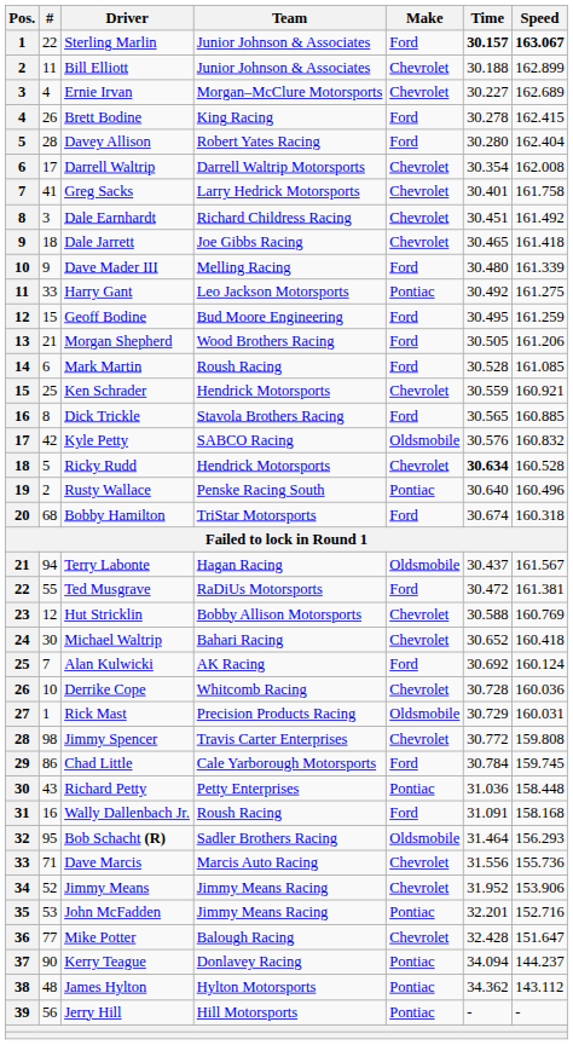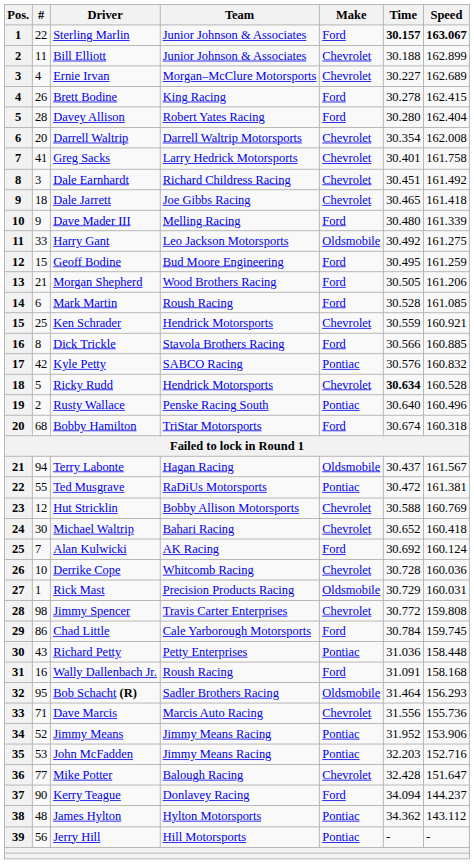 <table class="wikitable" style="font-size:95%">
 <tr>
 <th>Pos.</th>
 <th>#</th>
 <th>Driver</th>
 <th>Team</th>
 <th>Make</th>
 <th>Time</th>
 <th>Speed</th>
 </tr>
 <tr>
 <th>1</th>
 <td>22</td>
 <td><a href='#'>Sterling Marlin</a></td>
 <td><a href='#'>Junior Johnson & Associates</a></td>
 <td><a href='#'>Ford</a></td>
 <td><strong>30.157</strong></td>
 <td><strong>163.067</strong></td>
 </tr>
 <tr>
 <th>2</th>
 <td>11</td>
 <td><a href='#'>Bill Elliott</a></td>
 <td><a href='#'>Junior Johnson & Associates</a></td>
 <td><a href='#'>Chevrolet</a></td>
 <td>30.188</td>
 <td>162.899</td>
 </tr>
 <tr>
 <th>3</th>
 <td>4</td>
 <td><a href='#'>Ernie Irvan</a></td>
 <td><a href='#'>Morgan–McClure Motorsports</a></td>
 <td><a href='#'>Chevrolet</a></td>
 <td>30.227</td>
 <td>162.689</td>
 </tr>
 <tr>
 <th>4</th>
 <td>26</td>
 <td><a href='#'>Brett Bodine</a></td>
 <td><a href='#'>King Racing</a></td>
 <td><a href='#'>Ford</a></td>
 <td>30.278</td>
 <td>162.415</td>
 </tr>
 <tr>
 <th>5</th>
 <td>28</td>
 <td><a href='#'>Davey Allison</a></td>
 <td><a href='#'>Robert Yates Racing</a></td>
 <td><a href='#'>Ford</a></td>
 <td>30.280</td>
 <td>162.404</td>
 </tr>
 <tr>
 <th>6</th>
-<td>17</td>
+<td>20</td>
 <td><a href='#'>Darrell Waltrip</a></td>
 <td><a href='#'>Darrell Waltrip Motorsports</a></td>
 <td><a href='#'>Chevrolet</a></td>
 <td>30.354</td>
 <td>162.008</td>
 </tr>
 <tr>
 <th>7</th>
 <td>41</td>
 <td><a href='#'>Greg Sacks</a></td>
 <td><a href='#'>Larry Hedrick Motorsports</a></td>
 <td><a href='#'>Chevrolet</a></td>
 <td>30.401</td>
 <td>161.758</td>
 </tr>
 <tr>
 <th>8</th>
 <td>3</td>
 <td><a href='#'>Dale Earnhardt</a></td>
 <td><a href='#'>Richard Childress Racing</a></td>
 <td><a href='#'>Chevrolet</a></td>
 <td>30.451</td>
 <td>161.492</td>
 </tr>
 <tr>
 <th>9</th>
 <td>18</td>
 <td><a href='#'>Dale Jarrett</a></td>
 <td><a href='#'>Joe Gibbs Racing</a></td>
 <td><a href='#'>Chevrolet</a></td>
 <td>30.465</td>
 <td>161.418</td>
 </tr>
 <tr>
 <th>10</th>
 <td>9</td>
 <td><a href='#'>Dave Mader III</a></td>
 <td><a href='#'>Melling Racing</a></td>
 <td><a href='#'>Ford</a></td>
 <td>30.480</td>
 <td>161.339</td>
 </tr>
 <tr>
 <th>11</th>
 <td>33</td>
 <td><a href='#'>Harry Gant</a></td>
 <td><a href='#'>Leo Jackson Motorsports</a></td>
-<td><a href='#'>Pontiac</a></td>
+<td><a href='#'>Oldsmobile</a></td>
 <td>30.492</td>
 <td>161.275</td>
 </tr>
 <tr>
 <th>12</th>
 <td>15</td>
 <td><a href='#'>Geoff Bodine</a></td>
 <td><a href='#'>Bud Moore Engineering</a></td>
 <td><a href='#'>Ford</a></td>
 <td>30.495</td>
 <td>161.259</td>
 </tr>
 <tr>
 <th>13</th>
 <td>21</td>
 <td><a href='#'>Morgan Shepherd</a></td>
 <td><a href='#'>Wood Brothers Racing</a></td>
 <td><a href='#'>Ford</a></td>
 <td>30.505</td>
 <td>161.206</td>
 </tr>
 <tr>
 <th>14</th>
 <td>6</td>
 <td><a href='#'>Mark Martin</a></td>
 <td><a href='#'>Roush Racing</a></td>
 <td><a href='#'>Ford</a></td>
 <td>30.528</td>
 <td>161.085</td>
 </tr>
 <tr>
 <th>15</th>
 <td>25</td>
 <td><a href='#'>Ken Schrader</a></td>
 <td><a href='#'>Hendrick Motorsports</a></td>
 <td><a href='#'>Chevrolet</a></td>
 <td>30.559</td>
 <td>160.921</td>
 </tr>
 <tr>
 <th>16</th>
 <td>8</td>
 <td><a href='#'>Dick Trickle</a></td>
 <td><a href='#'>Stavola Brothers Racing</a></td>
 <td><a href='#'>Ford</a></td>
-<td>30.565</td>
+<td>30.566</td>
 <td>160.885</td>
 </tr>
 <tr>
 <th>17</th>
 <td>42</td>
 <td><a href='#'>Kyle Petty</a></td>
 <td><a href='#'>SABCO Racing</a></td>
-<td><a href='#'>Oldsmobile</a></td>
+<td><a href='#'>Pontiac</a></td>
 <td>30.576</td>
 <td>160.832</td>
 </tr>
 <tr>
 <th>18</th>
 <td>5</td>
 <td><a href='#'>Ricky Rudd</a></td>
 <td><a href='#'>Hendrick Motorsports</a></td>
 <td><a href='#'>Chevrolet</a></td>
 <td><strong>30.634</strong></td>
 <td>160.528</td>
 </tr>
 <tr>
 <th>19</th>
 <td>2</td>
 <td><a href='#'>Rusty Wallace</a></td>
 <td><a href='#'>Penske Racing South</a></td>
 <td><a href='#'>Pontiac</a></td>
 <td>30.640</td>
 <td>160.496</td>
 </tr>
 <tr>
 <th>20</th>
 <td>68</td>
 <td><a href='#'>Bobby Hamilton</a></td>
 <td><a href='#'>TriStar Motorsports</a></td>
 <td><a href='#'>Ford</a></td>
 <td>30.674</td>
 <td>160.318</td>
 </tr>
 <tr>
 <th colspan="7">Failed to lock in Round 1</th>
 </tr>
 <tr>
 <th>21</th>
 <td>94</td>
 <td><a href='#'>Terry Labonte</a></td>
 <td><a href='#'>Hagan Racing</a></td>
 <td><a href='#'>Oldsmobile</a></td>
 <td>30.437</td>
 <td>161.567</td>
 </tr>
 <tr>
 <th>22</th>
 <td>55</td>
 <td><a href='#'>Ted Musgrave</a></td>
 <td><a href='#'>RaDiUs Motorsports</a></td>
-<td><a href='#'>Ford</a></td>
+<td><a href='#'>Pontiac</a></td>
 <td>30.472</td>
 <td>161.381</td>
 </tr>
 <tr>
 <th>23</th>
 <td>12</td>
 <td><a href='#'>Hut Stricklin</a></td>
 <td><a href='#'>Bobby Allison Motorsports</a></td>
 <td><a href='#'>Chevrolet</a></td>
 <td>30.588</td>
 <td>160.769</td>
 </tr>
 <tr>
 <th>24</th>
 <td>30</td>
 <td><a href='#'>Michael Waltrip</a></td>
 <td><a href='#'>Bahari Racing</a></td>
 <td><a href='#'>Chevrolet</a></td>
 <td>30.652</td>
 <td>160.418</td>
 </tr>
 <tr>
 <th>25</th>
 <td>7</td>
 <td><a href='#'>Alan Kulwicki</a></td>
 <td><a href='#'>AK Racing</a></td>
 <td><a href='#'>Ford</a></td>
 <td>30.692</td>
 <td>160.124</td>
 </tr>
 <tr>
 <th>26</th>
 <td>10</td>
 <td><a href='#'>Derrike Cope</a></td>
 <td><a href='#'>Whitcomb Racing</a></td>
 <td><a href='#'>Chevrolet</a></td>
 <td>30.728</td>
 <td>160.036</td>
 </tr>
 <tr>
 <th>27</th>
 <td>1</td>
 <td><a href='#'>Rick Mast</a></td>
 <td><a href='#'>Precision Products Racing</a></td>
 <td><a href='#'>Oldsmobile</a></td>
 <td>30.729</td>
 <td>160.031</td>
 </tr>
 <tr>
 <th>28</th>
 <td>98</td>
 <td><a href='#'>Jimmy Spencer</a></td>
 <td><a href='#'>Travis Carter Enterprises</a></td>
 <td><a href='#'>Chevrolet</a></td>
 <td>30.772</td>
 <td>159.808</td>
 </tr>
 <tr>
 <th>29</th>
 <td>86</td>
 <td><a href='#'>Chad Little</a></td>
 <td><a href='#'>Cale Yarborough Motorsports</a></td>
 <td><a href='#'>Ford</a></td>
 <td>30.784</td>
 <td>159.745</td>
 </tr>
 <tr>
 <th>30</th>
 <td>43</td>
 <td><a href='#'>Richard Petty</a></td>
 <td><a href='#'>Petty Enterprises</a></td>
 <td><a href='#'>Pontiac</a></td>
 <td>31.036</td>
 <td>158.448</td>
 </tr>
 <tr>
 <th>31</th>
 <td>16</td>
 <td><a href='#'>Wally Dallenbach Jr.</a></td>
 <td><a href='#'>Roush Racing</a></td>
 <td><a href='#'>Ford</a></td>
 <td>31.091</td>
 <td>158.168</td>
 </tr>
 <tr>
 <th>32</th>
 <td>95</td>
 <td><a href='#'>Bob Schacht</a> <strong>(R)</strong></td>
 <td><a href='#'>Sadler Brothers Racing</a></td>
 <td><a href='#'>Oldsmobile</a></td>
 <td>31.464</td>
 <td>156.293</td>
 </tr>
 <tr>
 <th>33</th>
 <td>71</td>
 <td><a href='#'>Dave Marcis</a></td>
 <td><a href='#'>Marcis Auto Racing</a></td>
 <td><a href='#'>Chevrolet</a></td>
 <td>31.556</td>
 <td>155.736</td>
 </tr>
 <tr>
 <th>34</th>
 <td>52</td>
 <td><a href='#'>Jimmy Means</a></td>
 <td><a href='#'>Jimmy Means Racing</a></td>
-<td><a href='#'>Chevrolet</a></td>
+<td><a href='#'>Pontiac</a></td>
 <td>31.952</td>
 <td>153.906</td>
 </tr>
 <tr>
 <th>35</th>
 <td>53</td>
 <td><a href='#'>John McFadden</a></td>
 <td><a href='#'>Jimmy Means Racing</a></td>
 <td><a href='#'>Pontiac</a></td>
-<td>32.201</td>
+<td>32.203</td>
 <td>152.716</td>
 </tr>
 <tr>
 <th>36</th>
 <td>77</td>
 <td><a href='#'>Mike Potter</a></td>
 <td><a href='#'>Balough Racing</a></td>
 <td><a href='#'>Chevrolet</a></td>
 <td>32.428</td>
 <td>151.647</td>
 </tr>
 <tr>
 <th>37</th>
 <td>90</td>
 <td><a href='#'>Kerry Teague</a></td>
 <td><a href='#'>Donlavey Racing</a></td>
-<td><a href='#'>Pontiac</a></td>
+<td><a href='#'>Ford</a></td>
 <td>34.094</td>
 <td>144.237</td>
 </tr>
 <tr>
 <th>38</th>
 <td>48</td>
 <td><a href='#'>James Hylton</a></td>
 <td><a href='#'>Hylton Motorsports</a></td>
 <td><a href='#'>Pontiac</a></td>
 <td>34.362</td>
 <td>143.112</td>
 </tr>
 <tr>
 <th>39</th>
 <td>56</td>
 <td><a href='#'>Jerry Hill</a></td>
 <td><a href='#'>Hill Motorsports</a></td>
 <td><a href='#'>Pontiac</a></td>
 <td>-</td>
 <td>-</td>
 </tr>
 <tr>
 <th colspan="7"></th>
 </tr>
 <tr>
 <th colspan="7"></th>
 </tr>
 </table>
